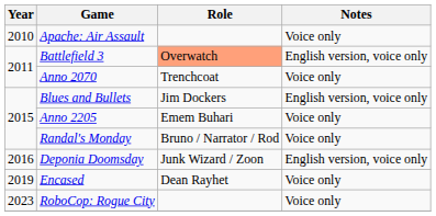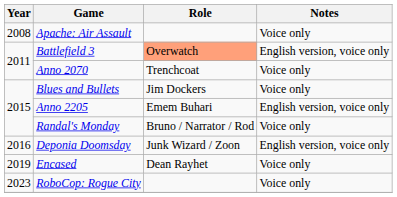 <table class="wikitable">
 <tr>
 <th>Year</th>
 <th>Game</th>
 <th>Role</th>
 <th>Notes</th>
 </tr>
 <tr>
-<td>2010</td>
+<td>2008</td>
 <td><em><a href='#'>Apache: Air Assault</a></em></td>
 <td></td>
 <td>Voice only</td>
 </tr>
 <tr>
 <td rowspan="2">2011</td>
 <td><em><a href='#'>Battlefield 3</a></em></td>
 <td style="background: lightsalmon;">Overwatch</td>
 <td>English version, voice only</td>
 </tr>
 <tr>
 <td><em><a href='#'>Anno 2070</a></em></td>
 <td>Trenchcoat</td>
 <td>Voice only</td>
 </tr>
 <tr>
 <td rowspan="3">2015</td>
 <td><em><a href='#'>Blues and Bullets</a></em></td>
 <td>Jim Dockers</td>
-<td>English version, voice only</td>
+<td>Voice only</td>
 </tr>
 <tr>
 <td><em><a href='#'>Anno 2205</a></em></td>
 <td>Emem Buhari</td>
-<td>Voice only</td>
+<td>English version, voice only</td>
 </tr>
 <tr>
 <td><em><a href='#'>Randal's Monday</a></em></td>
 <td>Bruno / Narrator / Rod</td>
 <td>Voice only</td>
 </tr>
 <tr>
 <td>2016</td>
 <td><em><a href='#'>Deponia Doomsday</a></em></td>
 <td>Junk Wizard / Zoon</td>
 <td>English version, voice only</td>
 </tr>
 <tr>
 <td>2019</td>
 <td><em><a href='#'>Encased</a></em></td>
 <td>Dean Rayhet</td>
 <td>Voice only</td>
 </tr>
 <tr>
 <td>2023</td>
 <td><em><a href='#'>RoboCop: Rogue City</a></em></td>
 <td></td>
 <td>Voice only</td>
 </tr>
 <tr>
 </tr>
 </table>
